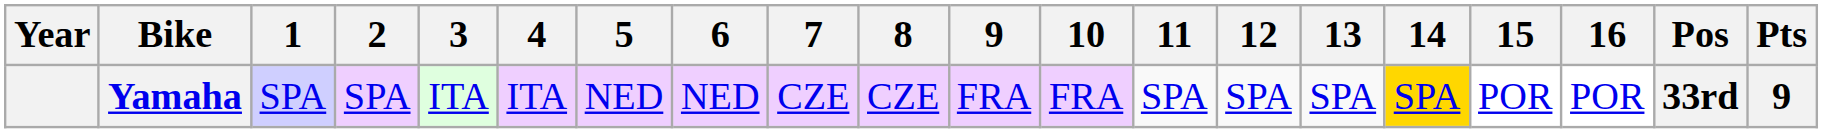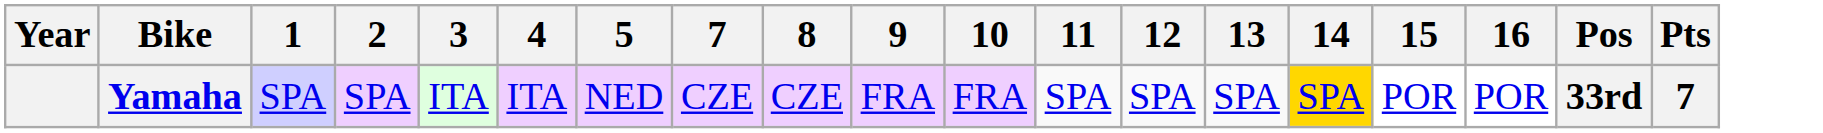 <table class="wikitable" style="text-align:center;">
 <tr>
 <th>Year</th>
 <th>Bike</th>
 <th>1</th>
 <th>2</th>
 <th>3</th>
 <th>4</th>
 <th>5</th>
-<th>6</th>
 <th>7</th>
 <th>8</th>
 <th>9</th>
 <th>10</th>
 <th>11</th>
 <th>12</th>
 <th>13</th>
 <th>14</th>
 <th>15</th>
 <th>16</th>
 <th>Pos</th>
 <th>Pts</th>
 </tr>
 <tr>
 <th></th>
 <th><a href='#'>Yamaha</a></th>
 <td style="background:#cfcfff;"><a href='#'>SPA</a><br></td>
 <td style="background:#efcfff;"><a href='#'>SPA</a><br></td>
 <td style="background:#dfffdf;"><a href='#'>ITA</a><br></td>
 <td style="background:#efcfff;"><a href='#'>ITA</a><br></td>
 <td style="background:#efcfff;"><a href='#'>NED</a><br></td>
-<td style="background:#efcfff;"><a href='#'>NED</a><br></td>
 <td style="background:#efcfff;"><a href='#'>CZE</a><br></td>
 <td style="background:#efcfff;"><a href='#'>CZE</a><br></td>
 <td style="background:#efcfff;"><a href='#'>FRA</a><br></td>
 <td style="background:#efcfff;"><a href='#'>FRA</a><br></td>
 <td><a href='#'>SPA</a></td>
 <td><a href='#'>SPA</a></td>
 <td><a href='#'>SPA</a></td>
 <td style="background: gold;"><a href='#'>SPA</a></td>
 <td style="background:#FFFFFF;"><a href='#'>POR</a><br></td>
 <td style="background:#FFFFFF;"><a href='#'>POR</a><br></td>
 <th>33rd</th>
-<th>9</th>
+<th>7</th>
 </tr>
 </table>
